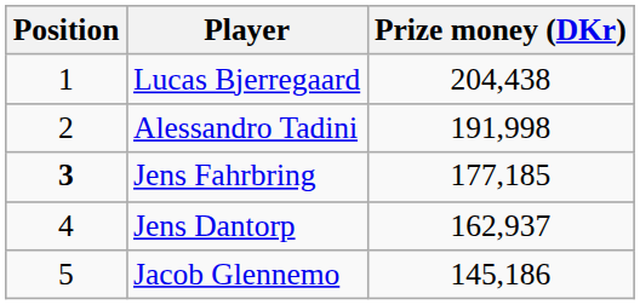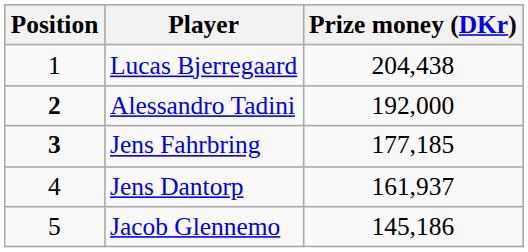 <table class=wikitable>
 <tr>
 <th>Position</th>
 <th>Player</th>
 <th>Prize money (<a href='#'>DKr</a>)</th>
 </tr>
 <tr>
 <td align=center>1</td>
 <td> <a href='#'>Lucas Bjerregaard</a></td>
 <td align=center>204,438</td>
 </tr>
 <tr>
-<td align=center>2</td>
+<td align=center><strong>2</strong></td>
 <td> <a href='#'>Alessandro Tadini</a></td>
-<td align=center>191,998</td>
+<td align=center>192,000</td>
 </tr>
 <tr>
 <td align=center><strong>3</strong></td>
 <td> <a href='#'>Jens Fahrbring</a></td>
 <td align=center>177,185</td>
 </tr>
 <tr>
 <td align=center>4</td>
 <td> <a href='#'>Jens Dantorp</a></td>
-<td align=center>162,937</td>
+<td align=center>161,937</td>
 </tr>
 <tr>
 <td align=center>5</td>
 <td> <a href='#'>Jacob Glennemo</a></td>
 <td align=center>145,186</td>
 </tr>
 </table>
